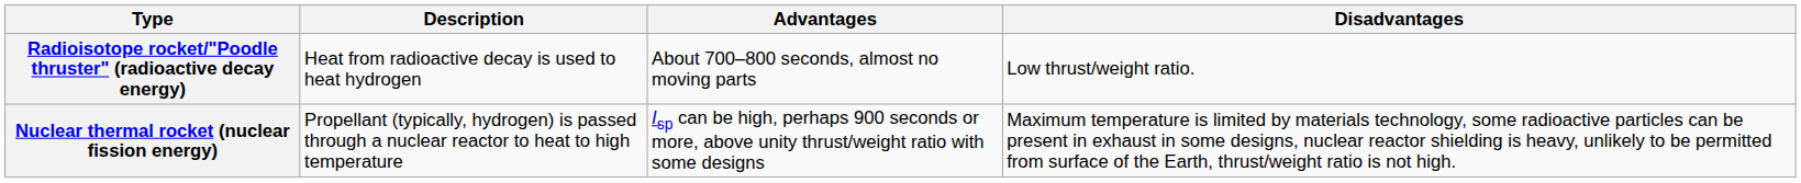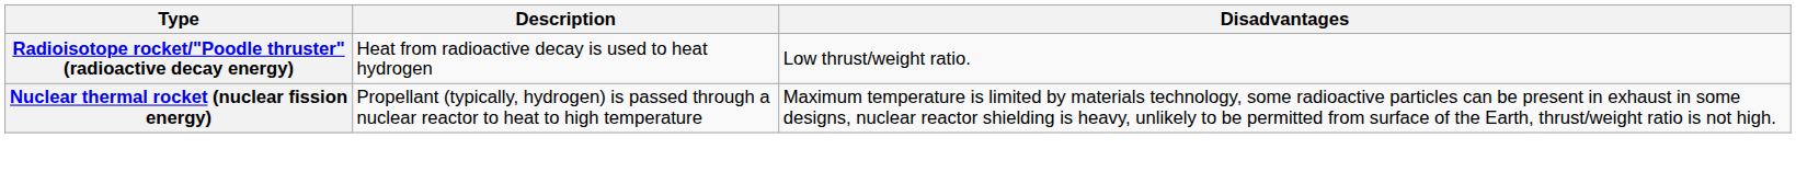 <table class="wikitable">
 <tr>
 <th>Type</th>
 <th>Description</th>
-<th>Advantages</th>
 <th>Disadvantages</th>
 </tr>
 <tr>
 <th><a href='#'>Radioisotope rocket/"Poodle thruster"</a> (radioactive decay energy)</th>
 <td>Heat from radioactive decay is used to heat hydrogen</td>
-<td>About 700–800 seconds, almost no moving parts</td>
 <td>Low thrust/weight ratio.</td>
 </tr>
 <tr>
 <th><a href='#'>Nuclear thermal rocket</a> (nuclear fission energy)</th>
 <td>Propellant (typically, hydrogen) is passed through a nuclear reactor to heat to high temperature</td>
-<td><a href='#'><em>I</em><sub>sp</sub></a> can be high, perhaps 900 seconds or more, above unity thrust/weight ratio with some designs</td>
 <td>Maximum temperature is limited by materials technology, some radioactive particles can be present in exhaust in some designs, nuclear reactor shielding is heavy, unlikely to be permitted from surface of the Earth, thrust/weight ratio is not high.</td>
 </tr>
 </table>
